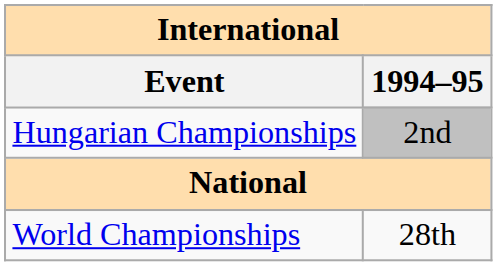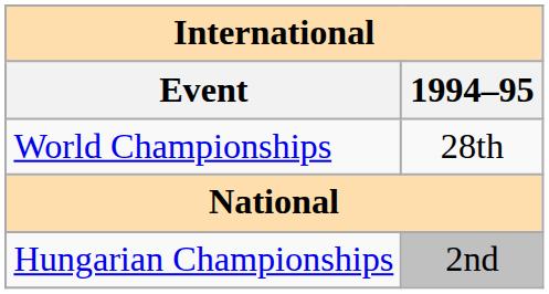 <table class="wikitable" style="text-align:center">
 <tr>
 <th style="background-color: #ffdead; " colspan=2 align=center>International</th>
 </tr>
 <tr>
 <th>Event</th>
 <th>1994–95</th>
 </tr>
 <tr>
-<td align=left><a href='#'>Hungarian Championships</a></td>
-<td bgcolor=silver>2nd</td>
+<td align=left><a href='#'>World Championships</a></td>
+<td>28th</td>
 </tr>
 <tr>
 <th style="background-color: #ffdead; " colspan=2 align=center>National</th>
 </tr>
 <tr>
-<td align=left><a href='#'>World Championships</a></td>
-<td>28th</td>
+<td align=left><a href='#'>Hungarian Championships</a></td>
+<td bgcolor=silver>2nd</td>
 </tr>
 </table>
